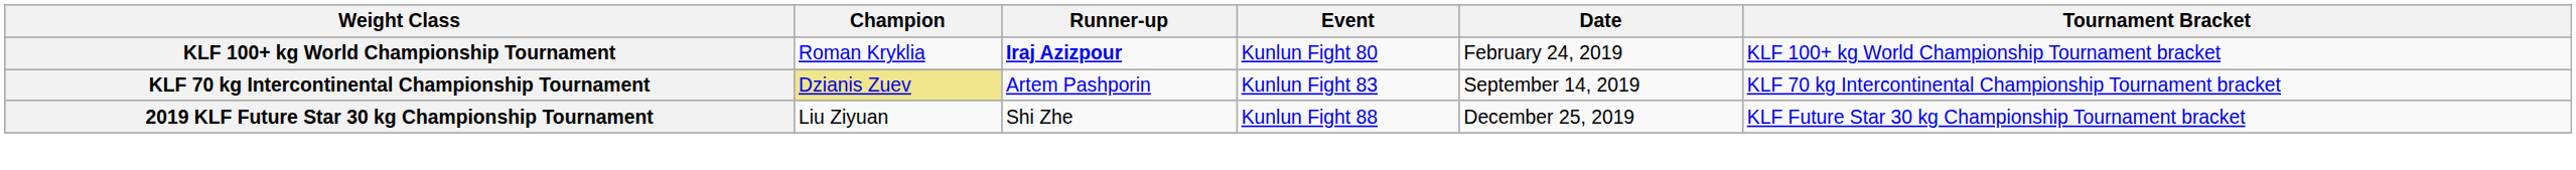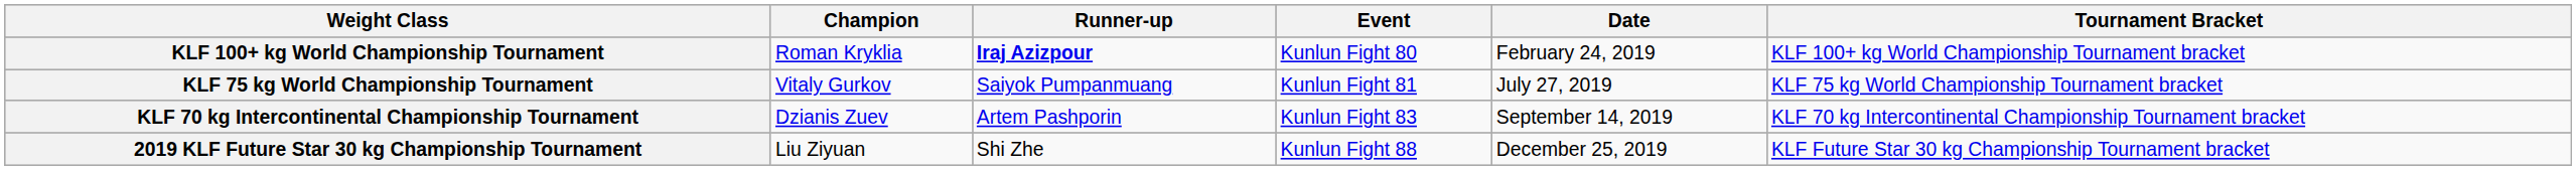 <table class="wikitable" style="width:100%; font-size:75%;">
 <tr>
 <th>Weight Class</th>
 <th>Champion</th>
 <th>Runner-up</th>
 <th>Event</th>
 <th>Date</th>
 <th>Tournament Bracket</th>
 </tr>
 <tr>
 <th><strong>KLF 100+ kg World Championship Tournament</strong></th>
 <td> <a href='#'>Roman Kryklia</a></td>
 <td><strong> <a href='#'>Iraj Azizpour</a></strong></td>
 <td><a href='#'>Kunlun Fight 80</a></td>
 <td>February 24, 2019</td>
 <td><a href='#'>KLF 100+ kg World Championship Tournament bracket</a></td>
 </tr>
 <tr>
+<th><strong>KLF 75 kg World Championship Tournament</strong></th>
+<td> <a href='#'>Vitaly Gurkov</a></td>
+<td> <a href='#'>Saiyok Pumpanmuang</a></td>
+<td><a href='#'>Kunlun Fight 81</a></td>
+<td>July 27, 2019</td>
+<td><a href='#'>KLF 75 kg World Championship Tournament bracket</a></td>
+</tr>
+<tr>
 <th><strong>KLF 70 kg Intercontinental Championship Tournament</strong></th>
-<td style="background: khaki;"> <a href='#'>Dzianis Zuev</a></td>
+<td> <a href='#'>Dzianis Zuev</a></td>
 <td> <a href='#'>Artem Pashporin</a></td>
 <td><a href='#'>Kunlun Fight 83</a></td>
 <td>September 14, 2019</td>
 <td><a href='#'>KLF 70 kg Intercontinental Championship Tournament bracket</a></td>
 </tr>
 <tr>
 <th><strong>2019 KLF Future Star 30 kg Championship Tournament</strong></th>
 <td> Liu Ziyuan</td>
 <td> Shi Zhe</td>
 <td><a href='#'>Kunlun Fight 88</a></td>
 <td>December 25, 2019</td>
 <td><a href='#'>KLF Future Star 30 kg Championship Tournament bracket</a></td>
 </tr>
 </table>
